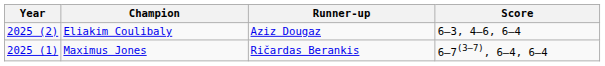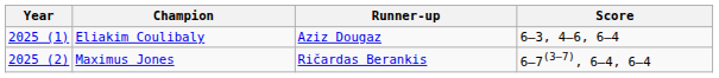 <table class="wikitable" style="font-size:90%">
 <tr>
 <th>Year</th>
 <th width="200">Champion</th>
 <th width="200">Runner-up</th>
 <th width="175">Score</th>
 </tr>
 <tr>
-<td><a href='#'>2025 (2)</a></td>
+<td><a href='#'>2025 (1)</a></td>
 <td> <a href='#'>Eliakim Coulibaly</a></td>
 <td> <a href='#'>Aziz Dougaz</a></td>
 <td>6–3, 4–6, 6–4</td>
 </tr>
 <tr>
-<td><a href='#'>2025 (1)</a></td>
+<td><a href='#'>2025 (2)</a></td>
 <td> <a href='#'>Maximus Jones</a></td>
 <td> <a href='#'>Ričardas Berankis</a></td>
 <td>6–7<sup>(3–7)</sup>, 6–4, 6–4</td>
 </tr>
 </table>
